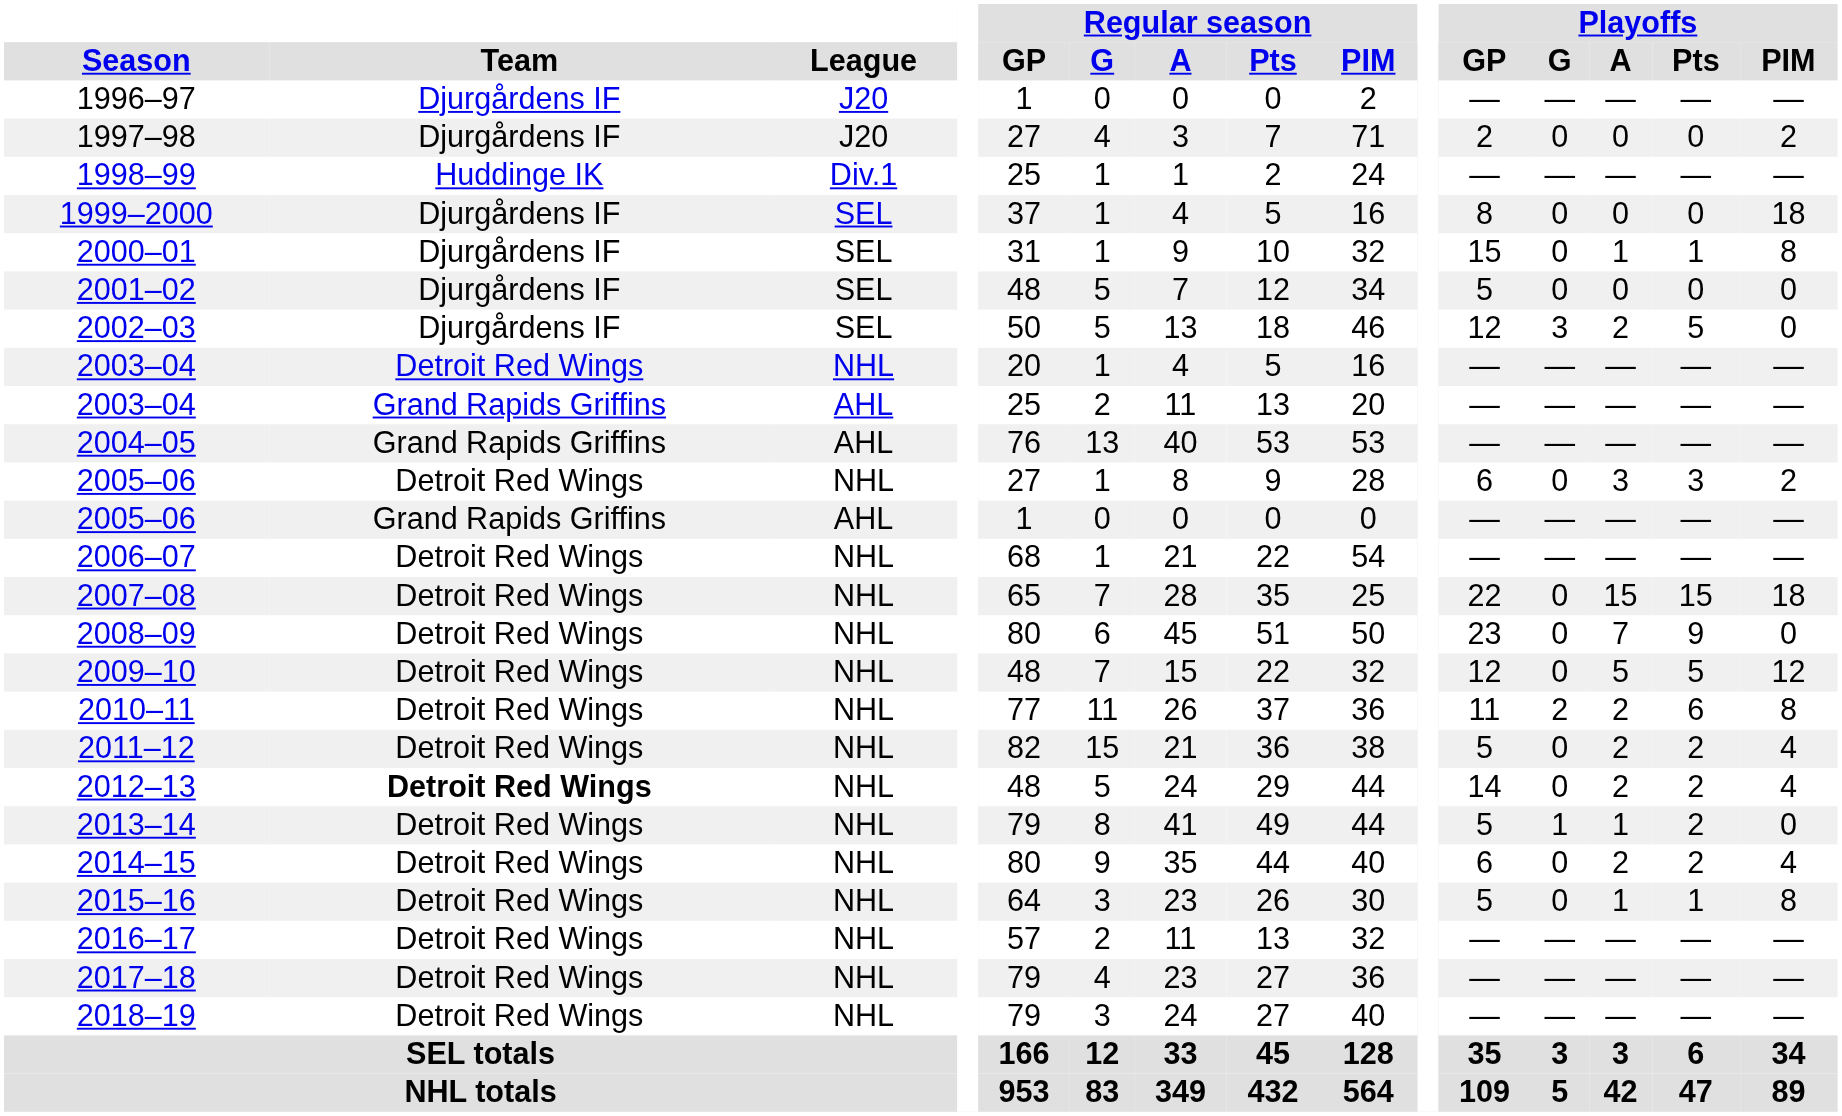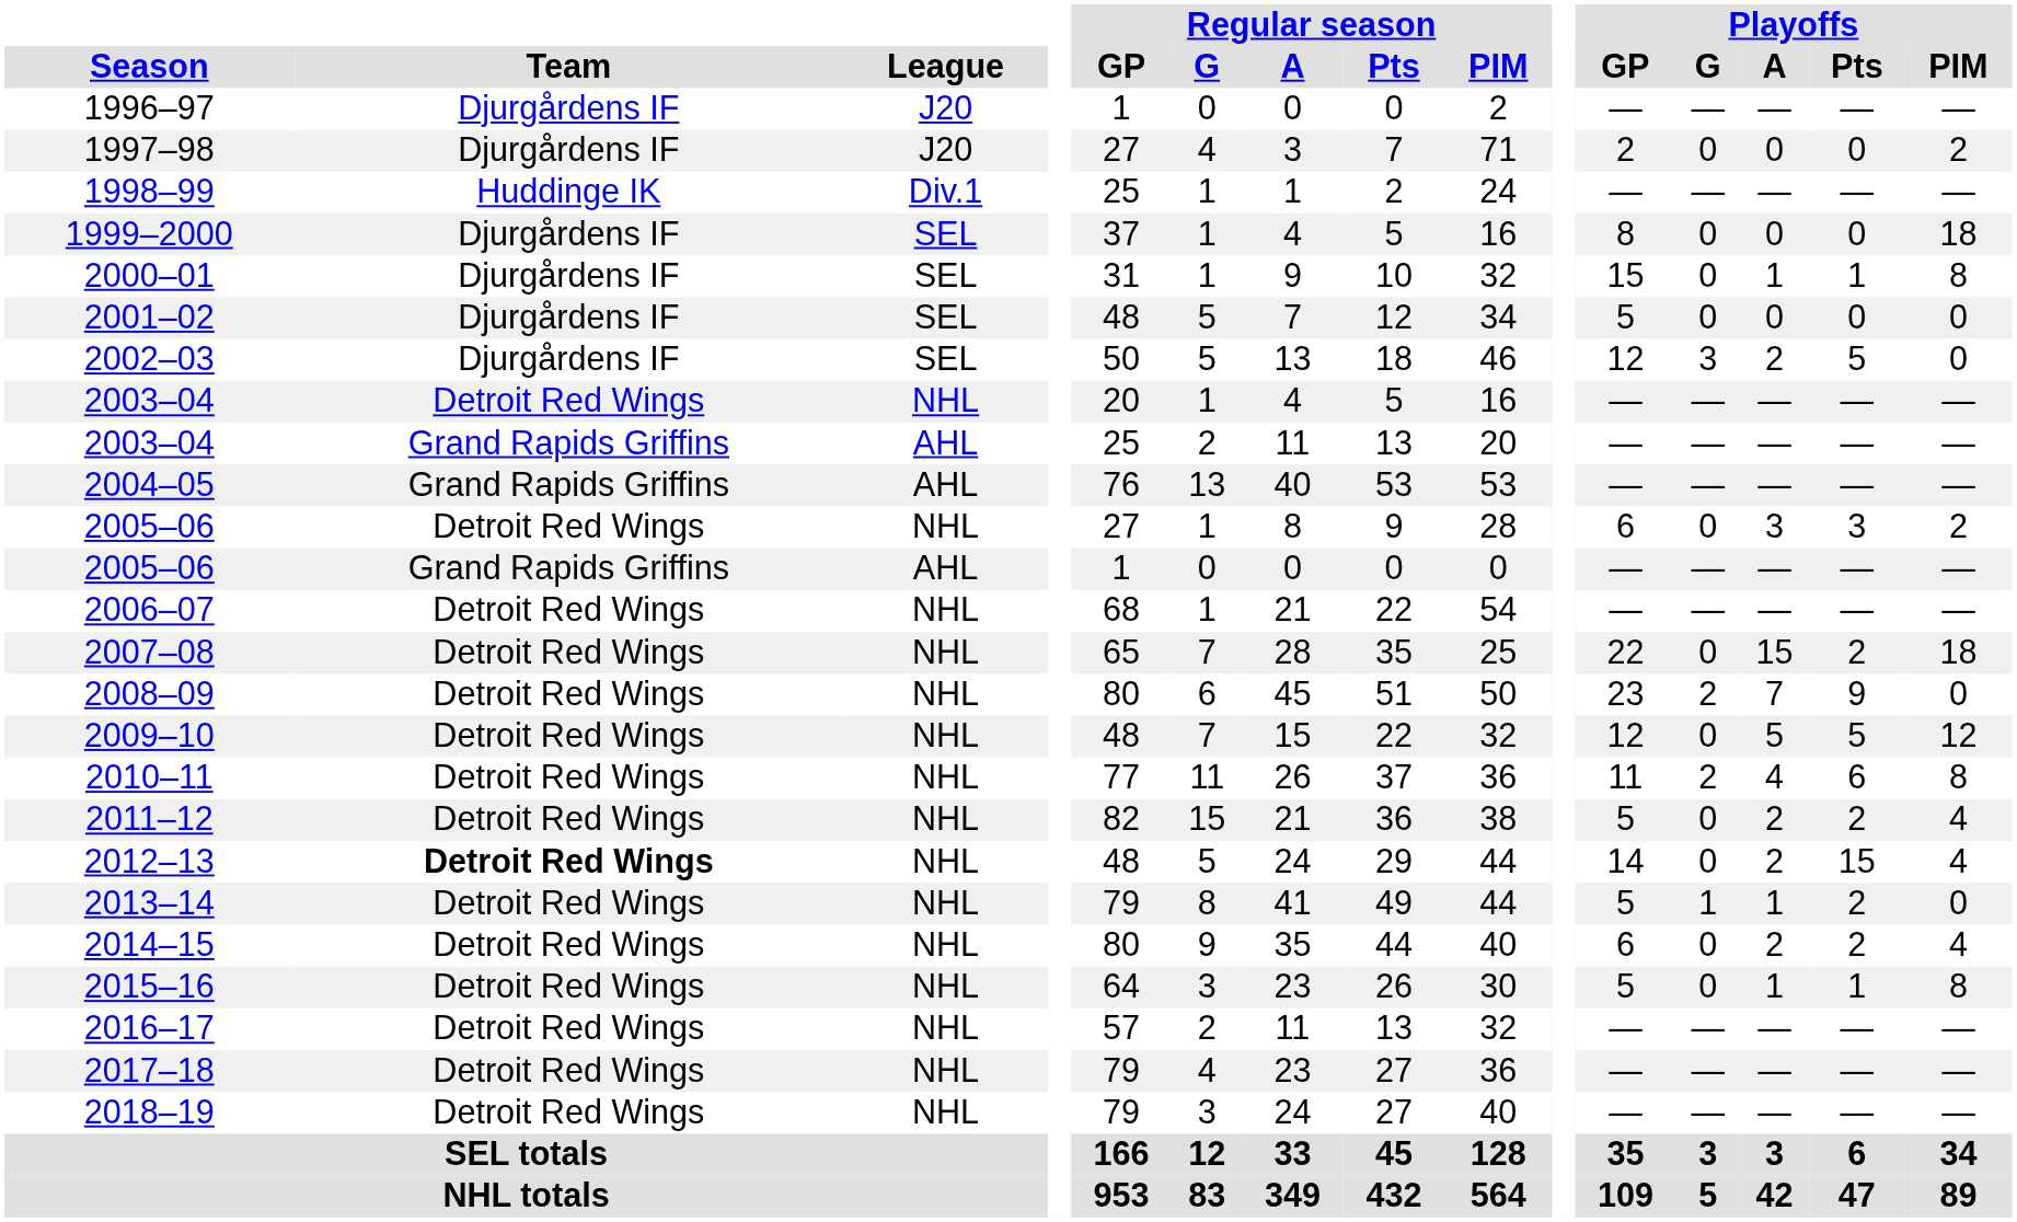 <table border="0" cellpadding="1" cellspacing="0" style="text-align:center; width:60em">
 <tr bgcolor="#e0e0e0">
 <th colspan="3" bgcolor="#ffffff"> </th>
 <th rowspan="99" bgcolor="#ffffff"> </th>
 <th colspan="5"><a href='#'>Regular season</a></th>
 <th rowspan="99" bgcolor="#ffffff"> </th>
 <th colspan="5"><a href='#'>Playoffs</a></th>
 </tr>
 <tr bgcolor="#e0e0e0">
 <th><a href='#'>Season</a></th>
 <th>Team</th>
 <th>League</th>
 <th>GP</th>
 <th><a href='#'>G</a></th>
 <th><a href='#'>A</a></th>
 <th><a href='#'>Pts</a></th>
 <th><a href='#'>PIM</a></th>
 <th>GP</th>
 <th>G</th>
 <th>A</th>
 <th>Pts</th>
 <th>PIM</th>
 </tr>
 <tr>
 <td>1996–97</td>
 <td><a href='#'>Djurgårdens IF</a></td>
 <td><a href='#'>J20</a></td>
 <td>1</td>
 <td>0</td>
 <td>0</td>
 <td>0</td>
 <td>2</td>
 <td>—</td>
 <td>—</td>
 <td>—</td>
 <td>—</td>
 <td>—</td>
 </tr>
 <tr bgcolor="#f0f0f0">
 <td>1997–98</td>
 <td>Djurgårdens IF</td>
 <td>J20</td>
 <td>27</td>
 <td>4</td>
 <td>3</td>
 <td>7</td>
 <td>71</td>
 <td>2</td>
 <td>0</td>
 <td>0</td>
 <td>0</td>
 <td>2</td>
 </tr>
 <tr>
 <td><a href='#'>1998–99</a></td>
 <td><a href='#'>Huddinge IK</a></td>
 <td><a href='#'>Div.1</a></td>
 <td>25</td>
 <td>1</td>
 <td>1</td>
 <td>2</td>
 <td>24</td>
 <td>—</td>
 <td>—</td>
 <td>—</td>
 <td>—</td>
 <td>—</td>
 </tr>
 <tr bgcolor="#f0f0f0">
 <td><a href='#'>1999–2000</a></td>
 <td>Djurgårdens IF</td>
 <td><a href='#'>SEL</a></td>
 <td>37</td>
 <td>1</td>
 <td>4</td>
 <td>5</td>
 <td>16</td>
 <td>8</td>
 <td>0</td>
 <td>0</td>
 <td>0</td>
 <td>18</td>
 </tr>
 <tr>
 <td><a href='#'>2000–01</a></td>
 <td>Djurgårdens IF</td>
 <td>SEL</td>
 <td>31</td>
 <td>1</td>
 <td>9</td>
 <td>10</td>
 <td>32</td>
 <td>15</td>
 <td>0</td>
 <td>1</td>
 <td>1</td>
 <td>8</td>
 </tr>
 <tr bgcolor="#f0f0f0">
 <td><a href='#'>2001–02</a></td>
 <td>Djurgårdens IF</td>
 <td>SEL</td>
 <td>48</td>
 <td>5</td>
 <td>7</td>
 <td>12</td>
 <td>34</td>
 <td>5</td>
 <td>0</td>
 <td>0</td>
 <td>0</td>
 <td>0</td>
 </tr>
 <tr>
 <td><a href='#'>2002–03</a></td>
 <td>Djurgårdens IF</td>
 <td>SEL</td>
 <td>50</td>
 <td>5</td>
 <td>13</td>
 <td>18</td>
 <td>46</td>
 <td>12</td>
 <td>3</td>
 <td>2</td>
 <td>5</td>
 <td>0</td>
 </tr>
 <tr bgcolor="#f0f0f0">
 <td><a href='#'>2003–04</a></td>
 <td><a href='#'>Detroit Red Wings</a></td>
 <td><a href='#'>NHL</a></td>
 <td>20</td>
 <td>1</td>
 <td>4</td>
 <td>5</td>
 <td>16</td>
 <td>—</td>
 <td>—</td>
 <td>—</td>
 <td>—</td>
 <td>—</td>
 </tr>
 <tr>
 <td><a href='#'>2003–04</a></td>
 <td><a href='#'>Grand Rapids Griffins</a></td>
 <td><a href='#'>AHL</a></td>
 <td>25</td>
 <td>2</td>
 <td>11</td>
 <td>13</td>
 <td>20</td>
 <td>—</td>
 <td>—</td>
 <td>—</td>
 <td>—</td>
 <td>—</td>
 </tr>
 <tr bgcolor="#f0f0f0">
 <td><a href='#'>2004–05</a></td>
 <td>Grand Rapids Griffins</td>
 <td>AHL</td>
 <td>76</td>
 <td>13</td>
 <td>40</td>
 <td>53</td>
 <td>53</td>
 <td>—</td>
 <td>—</td>
 <td>—</td>
 <td>—</td>
 <td>—</td>
 </tr>
 <tr>
 <td><a href='#'>2005–06</a></td>
 <td>Detroit Red Wings</td>
 <td>NHL</td>
 <td>27</td>
 <td>1</td>
 <td>8</td>
 <td>9</td>
 <td>28</td>
 <td>6</td>
 <td>0</td>
 <td>3</td>
 <td>3</td>
 <td>2</td>
 </tr>
 <tr bgcolor="#f0f0f0">
 <td><a href='#'>2005–06</a></td>
 <td>Grand Rapids Griffins</td>
 <td>AHL</td>
 <td>1</td>
 <td>0</td>
 <td>0</td>
 <td>0</td>
 <td>0</td>
 <td>—</td>
 <td>—</td>
 <td>—</td>
 <td>—</td>
 <td>—</td>
 </tr>
 <tr>
 <td><a href='#'>2006–07</a></td>
 <td>Detroit Red Wings</td>
 <td>NHL</td>
 <td>68</td>
 <td>1</td>
 <td>21</td>
 <td>22</td>
 <td>54</td>
 <td>—</td>
 <td>—</td>
 <td>—</td>
 <td>—</td>
 <td>—</td>
 </tr>
 <tr bgcolor="#f0f0f0">
 <td><a href='#'>2007–08</a></td>
 <td>Detroit Red Wings</td>
 <td>NHL</td>
 <td>65</td>
 <td>7</td>
 <td>28</td>
 <td>35</td>
 <td>25</td>
 <td>22</td>
 <td>0</td>
 <td>15</td>
-<td>15</td>
+<td>2</td>
 <td>18</td>
 </tr>
 <tr>
 <td><a href='#'>2008–09</a></td>
 <td>Detroit Red Wings</td>
 <td>NHL</td>
 <td>80</td>
 <td>6</td>
 <td>45</td>
 <td>51</td>
 <td>50</td>
 <td>23</td>
-<td>0</td>
+<td>2</td>
 <td>7</td>
 <td>9</td>
 <td>0</td>
 </tr>
 <tr bgcolor="#f0f0f0">
 <td><a href='#'>2009–10</a></td>
 <td>Detroit Red Wings</td>
 <td>NHL</td>
 <td>48</td>
 <td>7</td>
 <td>15</td>
 <td>22</td>
 <td>32</td>
 <td>12</td>
 <td>0</td>
 <td>5</td>
 <td>5</td>
 <td>12</td>
 </tr>
 <tr>
 <td><a href='#'>2010–11</a></td>
 <td>Detroit Red Wings</td>
 <td>NHL</td>
 <td>77</td>
 <td>11</td>
 <td>26</td>
 <td>37</td>
 <td>36</td>
 <td>11</td>
 <td>2</td>
-<td>2</td>
+<td>4</td>
 <td>6</td>
 <td>8</td>
 </tr>
 <tr>
 </tr>
 <tr bgcolor="#f0f0f0">
 <td><a href='#'>2011–12</a></td>
 <td>Detroit Red Wings</td>
 <td>NHL</td>
 <td>82</td>
 <td>15</td>
 <td>21</td>
 <td>36</td>
 <td>38</td>
 <td>5</td>
 <td>0</td>
 <td>2</td>
 <td>2</td>
 <td>4</td>
 </tr>
 <tr>
 <td><a href='#'>2012–13</a></td>
 <td><strong>Detroit Red Wings</strong></td>
 <td>NHL</td>
 <td>48</td>
 <td>5</td>
 <td>24</td>
 <td>29</td>
 <td>44</td>
 <td>14</td>
 <td>0</td>
 <td>2</td>
-<td>2</td>
+<td>15</td>
 <td>4</td>
 </tr>
 <tr bgcolor="#f0f0f0">
 <td><a href='#'>2013–14</a></td>
 <td>Detroit Red Wings</td>
 <td>NHL</td>
 <td>79</td>
 <td>8</td>
 <td>41</td>
 <td>49</td>
 <td>44</td>
 <td>5</td>
 <td>1</td>
 <td>1</td>
 <td>2</td>
 <td>0</td>
 </tr>
 <tr>
 <td><a href='#'>2014–15</a></td>
 <td>Detroit Red Wings</td>
 <td>NHL</td>
 <td>80</td>
 <td>9</td>
 <td>35</td>
 <td>44</td>
 <td>40</td>
 <td>6</td>
 <td>0</td>
 <td>2</td>
 <td>2</td>
 <td>4</td>
 </tr>
 <tr bgcolor="#f0f0f0">
 <td><a href='#'>2015–16</a></td>
 <td>Detroit Red Wings</td>
 <td>NHL</td>
 <td>64</td>
 <td>3</td>
 <td>23</td>
 <td>26</td>
 <td>30</td>
 <td>5</td>
 <td>0</td>
 <td>1</td>
 <td>1</td>
 <td>8</td>
 </tr>
 <tr>
 <td><a href='#'>2016–17</a></td>
 <td>Detroit Red Wings</td>
 <td>NHL</td>
 <td>57</td>
 <td>2</td>
 <td>11</td>
 <td>13</td>
 <td>32</td>
 <td>—</td>
 <td>—</td>
 <td>—</td>
 <td>—</td>
 <td>—</td>
 </tr>
 <tr bgcolor="#f0f0f0">
 <td><a href='#'>2017–18</a></td>
 <td>Detroit Red Wings</td>
 <td>NHL</td>
 <td>79</td>
 <td>4</td>
 <td>23</td>
 <td>27</td>
 <td>36</td>
 <td>—</td>
 <td>—</td>
 <td>—</td>
 <td>—</td>
 <td>—</td>
 </tr>
 <tr>
 <td><a href='#'>2018–19</a></td>
 <td>Detroit Red Wings</td>
 <td>NHL</td>
 <td>79</td>
 <td>3</td>
 <td>24</td>
 <td>27</td>
 <td>40</td>
 <td>—</td>
 <td>—</td>
 <td>—</td>
 <td>—</td>
 <td>—</td>
 </tr>
 <tr bgcolor="#e0e0e0">
 <th colspan="3">SEL totals</th>
 <th>166</th>
 <th>12</th>
 <th>33</th>
 <th>45</th>
 <th>128</th>
 <th>35</th>
 <th>3</th>
 <th>3</th>
 <th>6</th>
 <th>34</th>
 </tr>
 <tr bgcolor="#e0e0e0">
 <th colspan="3">NHL totals</th>
 <th>953</th>
 <th>83</th>
 <th>349</th>
 <th>432</th>
 <th>564</th>
 <th>109</th>
 <th>5</th>
 <th>42</th>
 <th>47</th>
 <th>89</th>
 </tr>
 </table>
